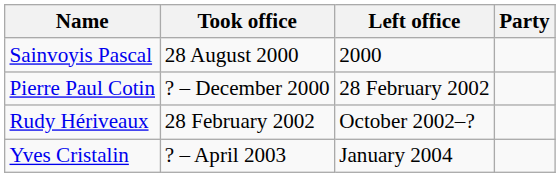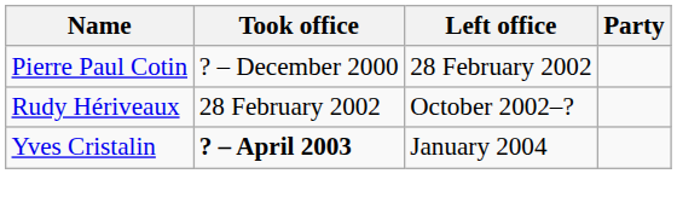 <table class="wikitable">
 <tr>
 <th>Name</th>
 <th>Took office</th>
 <th>Left office</th>
 <th>Party</th>
-</tr>
-<tr>
-<td><a href='#'>Sainvoyis Pascal</a></td>
-<td>28 August 2000</td>
-<td>2000</td>
-<td></td>
 </tr>
 <tr>
 <td><a href='#'>Pierre Paul Cotin</a></td>
 <td>? – December 2000</td>
 <td>28 February 2002</td>
 <td></td>
 </tr>
 <tr>
 <td><a href='#'>Rudy Hériveaux</a></td>
 <td>28 February 2002</td>
 <td>October 2002–?</td>
 <td></td>
 </tr>
 <tr>
 <td><a href='#'>Yves Cristalin</a></td>
-<td>? – April 2003</td>
+<td><strong>? – April 2003</strong></td>
 <td>January 2004</td>
 <td></td>
 </tr>
 </table>
